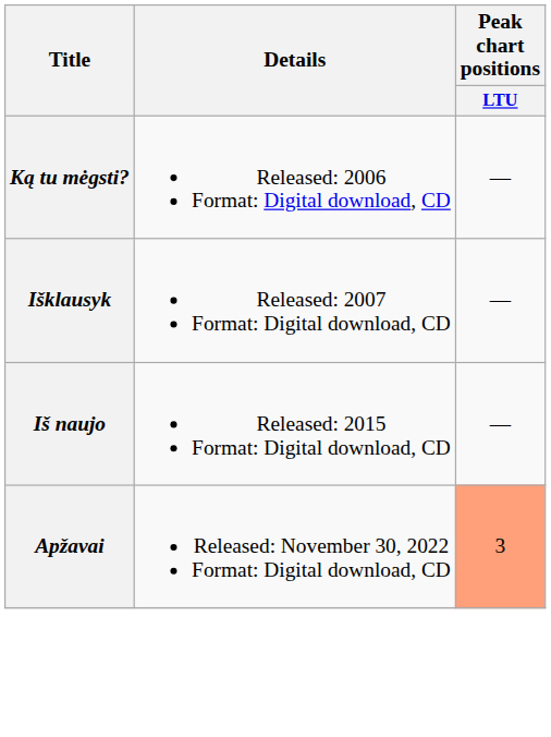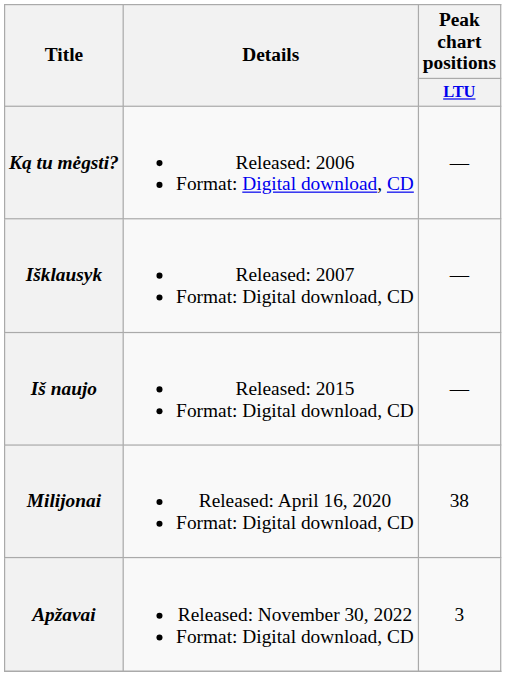 <table class="wikitable plainrowheaders" style="text-align:center;">
 <tr>
 <th scope="col" rowspan="2">Title</th>
 <th scope="col" rowspan="2">Details</th>
 <th scope="col" colspan="1">Peak chart positions</th>
 </tr>
 <tr>
 <th scope="col" style="width:3em;font-size:85%;"><a href='#'>LTU</a></th>
 </tr>
 <tr>
 <th scope="row"><em>Ką tu mėgsti?</em></th>
 <td><br><ul><li>Released: 2006</li><li>Format: <a href='#'>Digital download</a>, <a href='#'>CD</a></li></ul></td>
 <td>—</td>
 </tr>
 <tr>
 <th scope="row"><em>Išklausyk</em></th>
 <td><br><ul><li>Released: 2007</li><li>Format: Digital download, CD</li></ul></td>
 <td>—</td>
 </tr>
 <tr>
 <th scope="row"><em>Iš naujo</em></th>
 <td><br><ul><li>Released: 2015</li><li>Format: Digital download, CD</li></ul></td>
 <td>—</td>
 </tr>
 <tr>
+<th scope="row"><em>Milijonai</em></th>
+<td><br><ul><li>Released: April 16, 2020</li><li>Format: Digital download, CD</li></ul></td>
+<td>38</td>
+</tr>
+<tr>
 <th scope="row"><em>Apžavai</em></th>
 <td><br><ul><li>Released: November 30, 2022</li><li>Format: Digital download, CD</li></ul></td>
-<td style="background: lightsalmon;">3</td>
+<td>3</td>
 </tr>
 <tr>
 </tr>
 </table>
